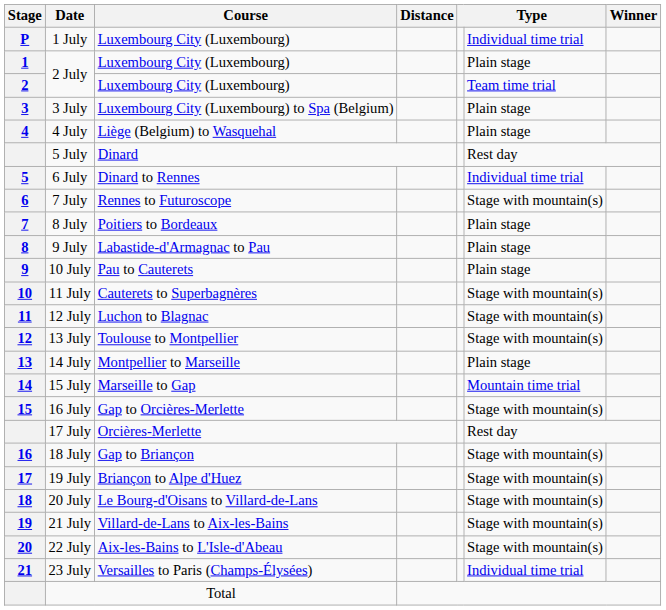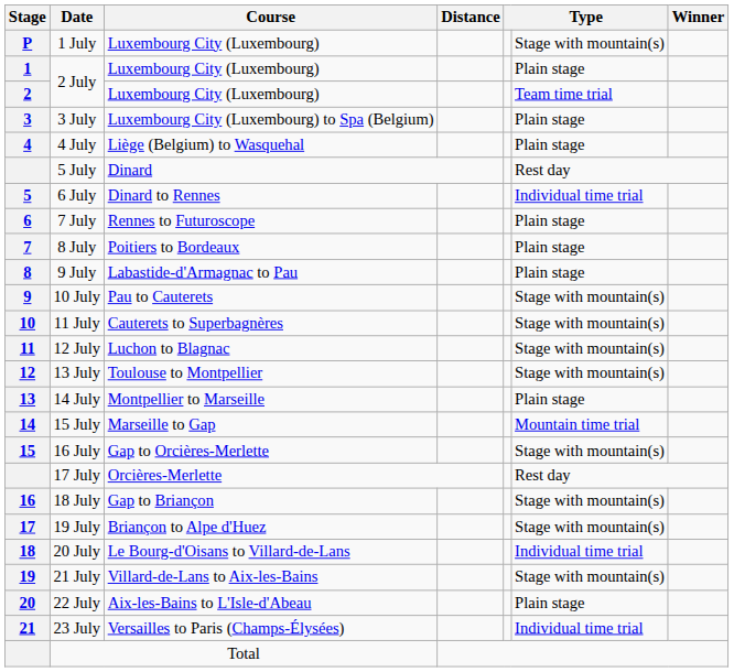 <table class="wikitable">
 <tr>
 <th scope="col">Stage</th>
 <th scope="col">Date</th>
 <th scope="col">Course</th>
 <th scope="col">Distance</th>
 <th scope="col" colspan="2">Type</th>
 <th scope="col">Winner</th>
 </tr>
 <tr>
 <th scope="row"><a href='#'>P</a></th>
 <td style="text-align:center;">1 July</td>
 <td><a href='#'>Luxembourg City</a> (Luxembourg)</td>
 <td style="text-align:center;"></td>
 <td></td>
-<td><a href='#'>Individual time trial</a></td>
+<td>Stage with mountain(s)</td>
 <td></td>
 </tr>
 <tr>
 <th scope="row"><a href='#'>1</a></th>
 <td style="text-align:center;" rowspan="2">2 July</td>
 <td><a href='#'>Luxembourg City</a> (Luxembourg)</td>
 <td style="text-align:center;"></td>
 <td></td>
 <td>Plain stage</td>
 <td></td>
 </tr>
 <tr>
 <th scope="row"><a href='#'>2</a></th>
 <td><a href='#'>Luxembourg City</a> (Luxembourg)</td>
 <td style="text-align:center;"></td>
 <td></td>
 <td><a href='#'>Team time trial</a></td>
 <td></td>
 </tr>
 <tr>
 <th scope="row"><a href='#'>3</a></th>
 <td style="text-align:center;">3 July</td>
 <td><a href='#'>Luxembourg City</a> (Luxembourg) to <a href='#'>Spa</a> (Belgium)</td>
 <td style="text-align:center;"></td>
 <td></td>
 <td>Plain stage</td>
 <td></td>
 </tr>
 <tr>
 <th scope="row"><a href='#'>4</a></th>
 <td style="text-align:center;">4 July</td>
 <td><a href='#'>Liège</a> (Belgium) to <a href='#'>Wasquehal</a></td>
 <td style="text-align:center;"></td>
 <td></td>
 <td>Plain stage</td>
 <td></td>
 </tr>
 <tr>
 <th scope="row"></th>
 <td style="text-align:center;">5 July</td>
 <td colspan="2"><a href='#'>Dinard</a></td>
 <td></td>
 <td colspan="2">Rest day</td>
 </tr>
 <tr>
 <th scope="row"><a href='#'>5</a></th>
 <td style="text-align:center;">6 July</td>
 <td><a href='#'>Dinard</a> to <a href='#'>Rennes</a></td>
 <td style="text-align:center;"></td>
 <td></td>
 <td><a href='#'>Individual time trial</a></td>
 <td></td>
 </tr>
 <tr>
 <th scope="row"><a href='#'>6</a></th>
 <td style="text-align:center;">7 July</td>
 <td><a href='#'>Rennes</a> to <a href='#'>Futuroscope</a></td>
 <td style="text-align:center;"></td>
 <td></td>
-<td>Stage with mountain(s)</td>
+<td>Plain stage</td>
 <td></td>
 </tr>
 <tr>
 <th scope="row"><a href='#'>7</a></th>
 <td style="text-align:center;">8 July</td>
 <td><a href='#'>Poitiers</a> to <a href='#'>Bordeaux</a></td>
 <td style="text-align:center;"></td>
 <td></td>
 <td>Plain stage</td>
 <td></td>
 </tr>
 <tr>
 <th scope="row"><a href='#'>8</a></th>
 <td style="text-align:center;">9 July</td>
 <td><a href='#'>Labastide-d'Armagnac</a> to <a href='#'>Pau</a></td>
 <td style="text-align:center;"></td>
 <td></td>
 <td>Plain stage</td>
 <td></td>
 </tr>
 <tr>
 <th scope="row"><a href='#'>9</a></th>
 <td style="text-align:center;">10 July</td>
 <td><a href='#'>Pau</a> to <a href='#'>Cauterets</a></td>
 <td style="text-align:center;"></td>
 <td></td>
-<td>Plain stage</td>
+<td>Stage with mountain(s)</td>
 <td></td>
 </tr>
 <tr>
 <th scope="row"><a href='#'>10</a></th>
 <td style="text-align:center;">11 July</td>
 <td><a href='#'>Cauterets</a> to <a href='#'>Superbagnères</a></td>
 <td style="text-align:center;"></td>
 <td></td>
 <td>Stage with mountain(s)</td>
 <td></td>
 </tr>
 <tr>
 <th scope="row"><a href='#'>11</a></th>
 <td style="text-align:center;">12 July</td>
 <td><a href='#'>Luchon</a> to <a href='#'>Blagnac</a></td>
 <td style="text-align:center;"></td>
 <td></td>
 <td>Stage with mountain(s)</td>
 <td></td>
 </tr>
 <tr>
 <th scope="row"><a href='#'>12</a></th>
 <td style="text-align:center;">13 July</td>
 <td><a href='#'>Toulouse</a> to <a href='#'>Montpellier</a></td>
 <td style="text-align:center;"></td>
 <td></td>
 <td>Stage with mountain(s)</td>
 <td></td>
 </tr>
 <tr>
 <th scope="row"><a href='#'>13</a></th>
 <td style="text-align:center;">14 July</td>
 <td><a href='#'>Montpellier</a> to <a href='#'>Marseille</a></td>
 <td style="text-align:center;"></td>
 <td></td>
 <td>Plain stage</td>
 <td></td>
 </tr>
 <tr>
 <th scope="row"><a href='#'>14</a></th>
 <td style="text-align:center;">15 July</td>
 <td><a href='#'>Marseille</a> to <a href='#'>Gap</a></td>
 <td style="text-align:center;"></td>
 <td></td>
 <td><a href='#'>Mountain time trial</a></td>
 <td></td>
 </tr>
 <tr>
 <th scope="row"><a href='#'>15</a></th>
 <td style="text-align:center;">16 July</td>
 <td><a href='#'>Gap</a> to <a href='#'>Orcières-Merlette</a></td>
 <td style="text-align:center;"></td>
 <td></td>
 <td>Stage with mountain(s)</td>
 <td></td>
 </tr>
 <tr>
 <th scope="row"></th>
 <td style="text-align:center;">17 July</td>
 <td colspan="2"><a href='#'>Orcières-Merlette</a></td>
 <td></td>
 <td colspan="2">Rest day</td>
 </tr>
 <tr>
 <th scope="row"><a href='#'>16</a></th>
 <td style="text-align:center;">18 July</td>
 <td><a href='#'>Gap</a> to <a href='#'>Briançon</a></td>
 <td style="text-align:center;"></td>
 <td></td>
 <td>Stage with mountain(s)</td>
 <td></td>
 </tr>
 <tr>
 <th scope="row"><a href='#'>17</a></th>
 <td style="text-align:center;">19 July</td>
 <td><a href='#'>Briançon</a> to <a href='#'>Alpe d'Huez</a></td>
 <td style="text-align:center;"></td>
 <td></td>
 <td>Stage with mountain(s)</td>
 <td></td>
 </tr>
 <tr>
 <th scope="row"><a href='#'>18</a></th>
 <td style="text-align:center;">20 July</td>
 <td><a href='#'>Le Bourg-d'Oisans</a> to <a href='#'>Villard-de-Lans</a></td>
 <td style="text-align:center;"></td>
 <td></td>
-<td>Stage with mountain(s)</td>
+<td><a href='#'>Individual time trial</a></td>
 <td></td>
 </tr>
 <tr>
 <th scope="row"><a href='#'>19</a></th>
 <td style="text-align:center;">21 July</td>
 <td><a href='#'>Villard-de-Lans</a> to <a href='#'>Aix-les-Bains</a></td>
 <td style="text-align:center;"></td>
 <td></td>
 <td>Stage with mountain(s)</td>
 <td></td>
 </tr>
 <tr>
 <th scope="row"><a href='#'>20</a></th>
 <td style="text-align:center;">22 July</td>
 <td><a href='#'>Aix-les-Bains</a> to <a href='#'>L'Isle-d'Abeau</a></td>
 <td style="text-align:center;"></td>
 <td></td>
-<td>Stage with mountain(s)</td>
+<td>Plain stage</td>
 <td></td>
 </tr>
 <tr>
 <th scope="row"><a href='#'>21</a></th>
 <td style="text-align:center;">23 July</td>
 <td><a href='#'>Versailles</a> to Paris (<a href='#'>Champs-Élysées</a>)</td>
 <td style="text-align:center;"></td>
 <td></td>
 <td><a href='#'>Individual time trial</a></td>
 <td></td>
 </tr>
 <tr>
 <th scope="row"></th>
 <td colspan="2" style="text-align:center">Total</td>
 <td colspan="4" style="text-align:center"></td>
 </tr>
 </table>
